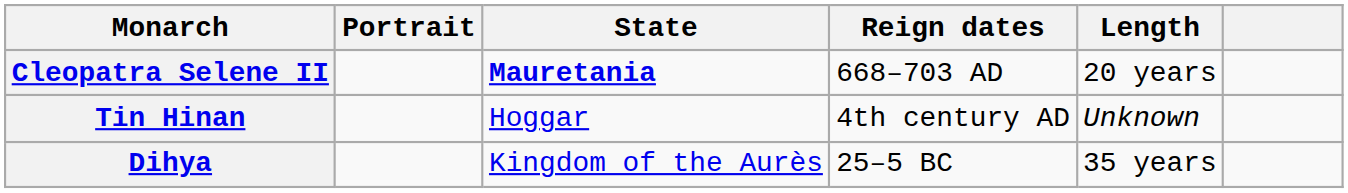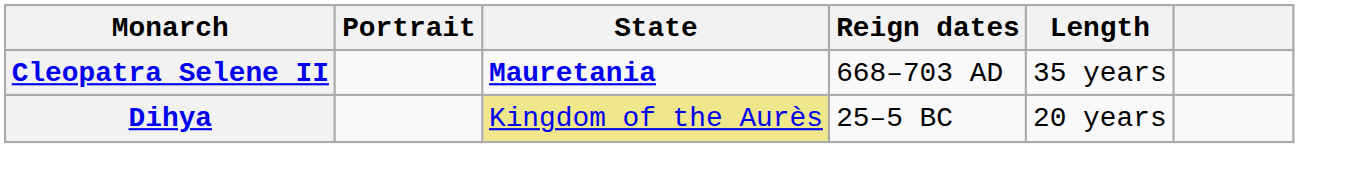 <table class="wikitable">
 <tr>
 <th>Monarch</th>
 <th>Portrait</th>
 <th>State</th>
 <th>Reign dates</th>
 <th>Length</th>
 <th class="unsortable" width="50px"></th>
 </tr>
 <tr>
 <th><a href='#'>Cleopatra Selene II</a></th>
 <td></td>
 <td><strong><a href='#'>Mauretania</a></strong></td>
 <td> 668–703 AD</td>
-<td>20 years</td>
-<td></td>
-</tr>
-<tr>
-<th><a href='#'>Tin Hinan</a></th>
-<td></td>
-<td><a href='#'>Hoggar</a></td>
-<td>4th century AD</td>
-<td><em>Unknown</em></td>
+<td> 35 years</td>
 <td></td>
 </tr>
 <tr>
 <th><a href='#'>Dihya</a></th>
 <td></td>
-<td><a href='#'>Kingdom of the Aurès</a></td>
+<td style="background: khaki;"><a href='#'>Kingdom of the Aurès</a></td>
 <td>25–5 BC</td>
-<td> 35 years</td>
+<td>20 years</td>
 <td></td>
 </tr>
 </table>
